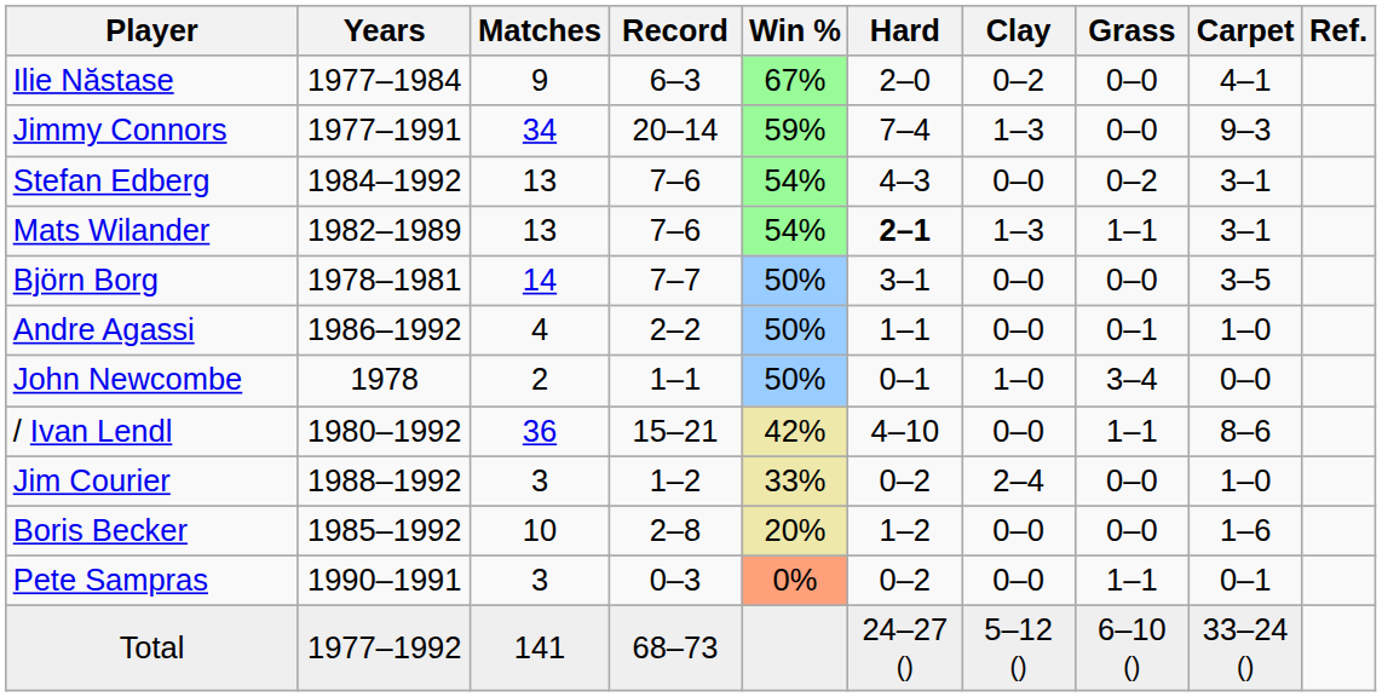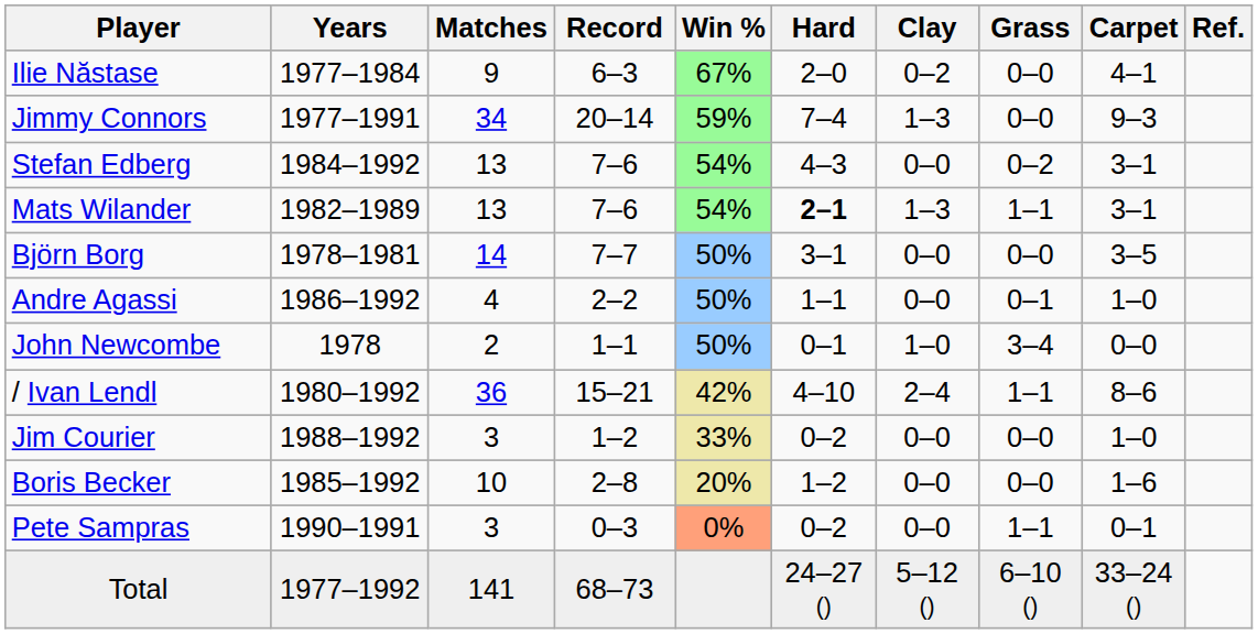 <table class="wikitable sortable" style=font-size:97%;text-align:center>
 <tr>
 <th width=140>Player</th>
 <th width=80>Years</th>
 <th>Matches</th>
 <th width=60 data-sort-type=number>Record</th>
 <th>Win %</th>
 <th width=50 data-sort-type=number>Hard</th>
 <th width=50 data-sort-type=number>Clay</th>
 <th width=50 data-sort-type=number>Grass</th>
 <th width=50 data-sort-type=number>Carpet</th>
 <th>Ref.</th>
 </tr>
 <tr>
 <td align=left> <a href='#'>Ilie Năstase</a></td>
 <td>1977–1984</td>
 <td>9</td>
 <td>6–3</td>
 <td bgcolor=98fb98>67%</td>
 <td>2–0</td>
 <td>0–2</td>
 <td>0–0</td>
 <td>4–1</td>
 <td></td>
 </tr>
 <tr>
 <td align=left> <a href='#'>Jimmy Connors</a></td>
 <td>1977–1991</td>
 <td><a href='#'>34</a></td>
 <td>20–14</td>
 <td bgcolor=98fb98>59%</td>
 <td>7–4</td>
 <td>1–3</td>
 <td>0–0</td>
 <td>9–3</td>
 <td></td>
 </tr>
 <tr>
 <td align=left> <a href='#'>Stefan Edberg</a></td>
 <td>1984–1992</td>
 <td>13</td>
 <td>7–6</td>
 <td bgcolor=98fb98>54%</td>
 <td>4–3</td>
 <td>0–0</td>
 <td>0–2</td>
 <td>3–1</td>
 <td></td>
 </tr>
 <tr>
 <td align=left> <a href='#'>Mats Wilander</a></td>
 <td>1982–1989</td>
 <td>13</td>
 <td>7–6</td>
 <td bgcolor=98fb98>54%</td>
 <td><strong>2–1</strong></td>
 <td>1–3</td>
 <td>1–1</td>
 <td>3–1</td>
 <td></td>
 </tr>
 <tr>
 <td align=left> <a href='#'>Björn Borg</a></td>
 <td>1978–1981</td>
 <td><a href='#'>14</a></td>
 <td>7–7</td>
 <td bgcolor=99ccff>50%</td>
 <td>3–1</td>
 <td>0–0</td>
 <td>0–0</td>
 <td>3–5</td>
 <td></td>
 </tr>
 <tr>
 <td align=left> <a href='#'>Andre Agassi</a></td>
 <td>1986–1992</td>
 <td>4</td>
 <td>2–2</td>
 <td bgcolor=99ccff>50%</td>
 <td>1–1</td>
 <td>0–0</td>
 <td>0–1</td>
 <td>1–0</td>
 <td></td>
 </tr>
 <tr>
 <td align=left> <a href='#'>John Newcombe</a></td>
 <td>1978</td>
 <td>2</td>
 <td>1–1</td>
 <td bgcolor=99ccff>50%</td>
 <td>0–1</td>
 <td>1–0</td>
 <td>3–4</td>
 <td>0–0</td>
 <td></td>
 </tr>
 <tr>
 <td align=left>/ <a href='#'>Ivan Lendl</a></td>
 <td>1980–1992</td>
 <td><a href='#'>36</a></td>
 <td>15–21</td>
 <td bgcolor=eee8AA>42%</td>
 <td>4–10</td>
-<td>0–0</td>
+<td>2–4</td>
 <td>1–1</td>
 <td>8–6</td>
 <td></td>
 </tr>
 <tr>
 <td align=left> <a href='#'>Jim Courier</a></td>
 <td>1988–1992</td>
 <td>3</td>
 <td>1–2</td>
 <td bgcolor=eee8aa>33%</td>
 <td>0–2</td>
-<td>2–4</td>
+<td>0–0</td>
 <td>0–0</td>
 <td>1–0</td>
 <td></td>
 </tr>
 <tr>
 <td align=left> <a href='#'>Boris Becker</a></td>
 <td>1985–1992</td>
 <td>10</td>
 <td>2–8</td>
 <td bgcolor=eee8aa>20%</td>
 <td>1–2</td>
 <td>0–0</td>
 <td>0–0</td>
 <td>1–6</td>
 <td></td>
 </tr>
 <tr>
 <td align=left> <a href='#'>Pete Sampras</a></td>
 <td>1990–1991</td>
 <td>3</td>
 <td>0–3</td>
 <td bgcolor=ffa07a>0%</td>
 <td>0–2</td>
 <td>0–0</td>
 <td>1–1</td>
 <td>0–1</td>
 <td></td>
 </tr>
 <tr bgcolor=efefef class=sortbottom>
 <td>Total</td>
 <td>1977–1992</td>
 <td>141</td>
 <td>68–73</td>
 <td></td>
 <td>24–27 <br><small>()</small></td>
 <td>5–12 <br><small>()</small></td>
 <td>6–10 <br><small>()</small></td>
 <td>33–24 <br><small>()</small></td>
 </tr>
 </table>
